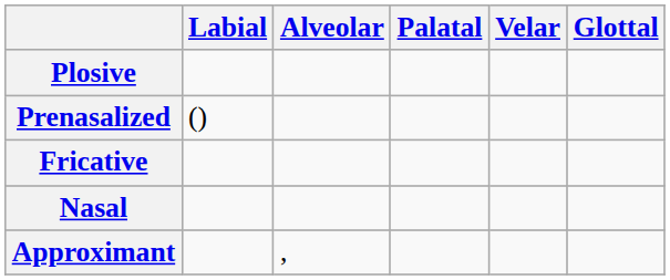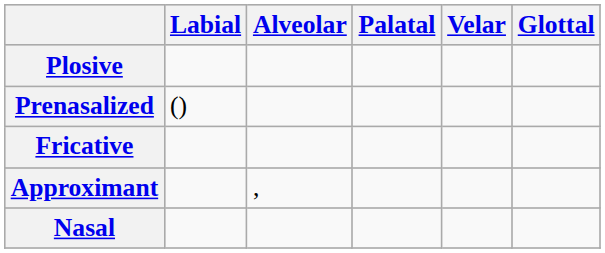 <table class="wikitable">
 <tr>
 <th></th>
 <th><a href='#'>Labial</a></th>
 <th><a href='#'>Alveolar</a></th>
 <th><a href='#'>Palatal</a></th>
 <th><a href='#'>Velar</a></th>
 <th><a href='#'>Glottal</a></th>
 </tr>
 <tr>
 <th><a href='#'>Plosive</a></th>
 <td> </td>
 <td> </td>
 <td> </td>
 <td> </td>
 <td></td>
 </tr>
 <tr>
 <th><a href='#'>Prenasalized</a></th>
 <td> ()</td>
 <td>  </td>
 <td> </td>
 <td> </td>
 <td></td>
 </tr>
 <tr>
 <th><a href='#'>Fricative</a></th>
 <td></td>
 <td></td>
 <td></td>
 <td></td>
 <td></td>
 </tr>
 <tr>
+<th><a href='#'>Approximant</a></th>
+<td></td>
+<td>, </td>
+<td></td>
+<td></td>
+<td></td>
+</tr>
+<tr>
 <th><a href='#'>Nasal</a></th>
 <td> </td>
 <td> </td>
 <td></td>
 <td></td>
 <td></td>
 </tr>
-<tr>
-<th><a href='#'>Approximant</a></th>
-<td></td>
-<td>, </td>
-<td></td>
-<td></td>
-<td></td>
-</tr>
 </table>
